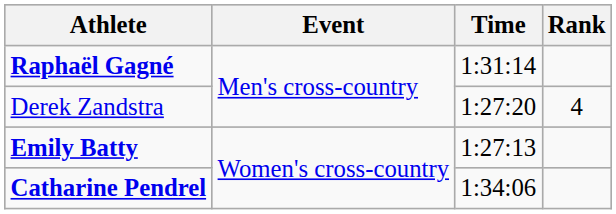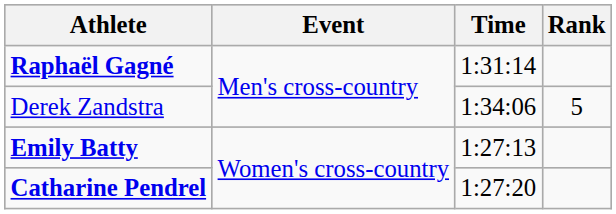 <table class=wikitable style="font-size:95%">
 <tr>
 <th>Athlete</th>
 <th>Event</th>
 <th>Time</th>
 <th>Rank</th>
 </tr>
 <tr align=center>
 <td align=left><strong><a href='#'>Raphaël Gagné</a></strong></td>
 <td align=left rowspan=2><a href='#'>Men's cross-country</a></td>
 <td>1:31:14</td>
 <td></td>
 </tr>
 <tr align=center>
 <td align=left><a href='#'>Derek Zandstra</a></td>
-<td>1:27:20</td>
-<td>4</td>
+<td>1:34:06</td>
+<td>5</td>
 </tr>
 <tr align=center>
 <td align=left><strong><a href='#'>Emily Batty</a></strong></td>
 <td align=center rowspan=2><a href='#'>Women's cross-country</a></td>
 <td>1:27:13</td>
 <td></td>
 </tr>
 <tr align=center>
 <td align=left><strong><a href='#'>Catharine Pendrel</a></strong></td>
-<td>1:34:06</td>
+<td>1:27:20</td>
 <td></td>
 </tr>
 </table>
